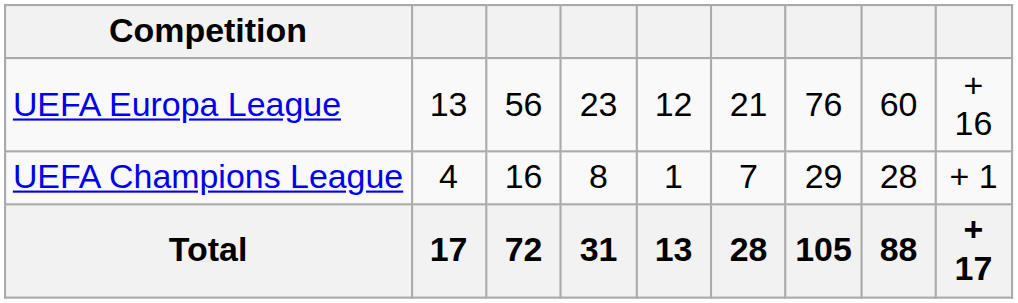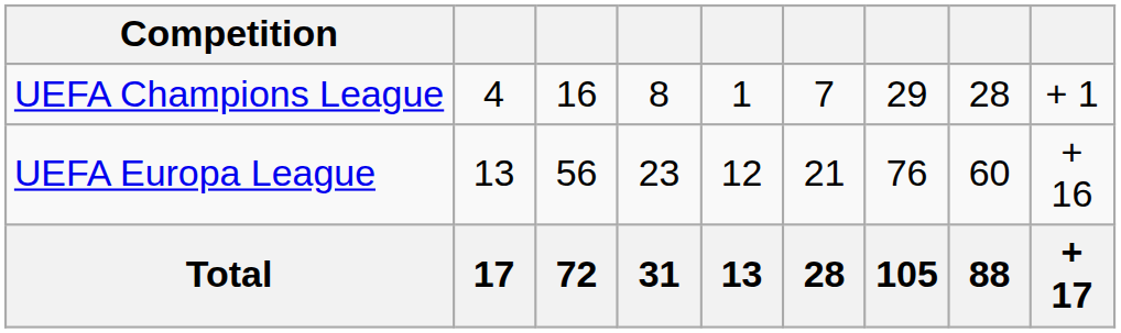 <table class="wikitable" style="text-align: center;">
 <tr>
 <th>Competition</th>
 <th style="width:28px"></th>
 <th style="width:28px"></th>
 <th style="width:28px"></th>
 <th style="width:28px"></th>
 <th style="width:28px"></th>
 <th style="width:28px"></th>
 <th style="width:28px"></th>
 <th style="width:28px"></th>
 </tr>
 <tr>
+<td align=left><a href='#'>UEFA Champions League</a></td>
+<td>4</td>
+<td>16</td>
+<td>8</td>
+<td>1</td>
+<td>7</td>
+<td>29</td>
+<td>28</td>
+<td>+ 1</td>
+</tr>
+<tr>
 <td align=left><a href='#'>UEFA Europa League</a></td>
 <td>13</td>
 <td>56</td>
 <td>23</td>
 <td>12</td>
 <td>21</td>
 <td>76</td>
 <td>60</td>
 <td>+ 16</td>
-</tr>
-<tr>
-<td align=left><a href='#'>UEFA Champions League</a></td>
-<td>4</td>
-<td>16</td>
-<td>8</td>
-<td>1</td>
-<td>7</td>
-<td>29</td>
-<td>28</td>
-<td>+ 1</td>
 </tr>
 <tr>
 <th>Total</th>
 <th>17</th>
 <th>72</th>
 <th>31</th>
 <th>13</th>
 <th>28</th>
 <th>105</th>
 <th>88</th>
 <th>+ 17</th>
 </tr>
 </table>
